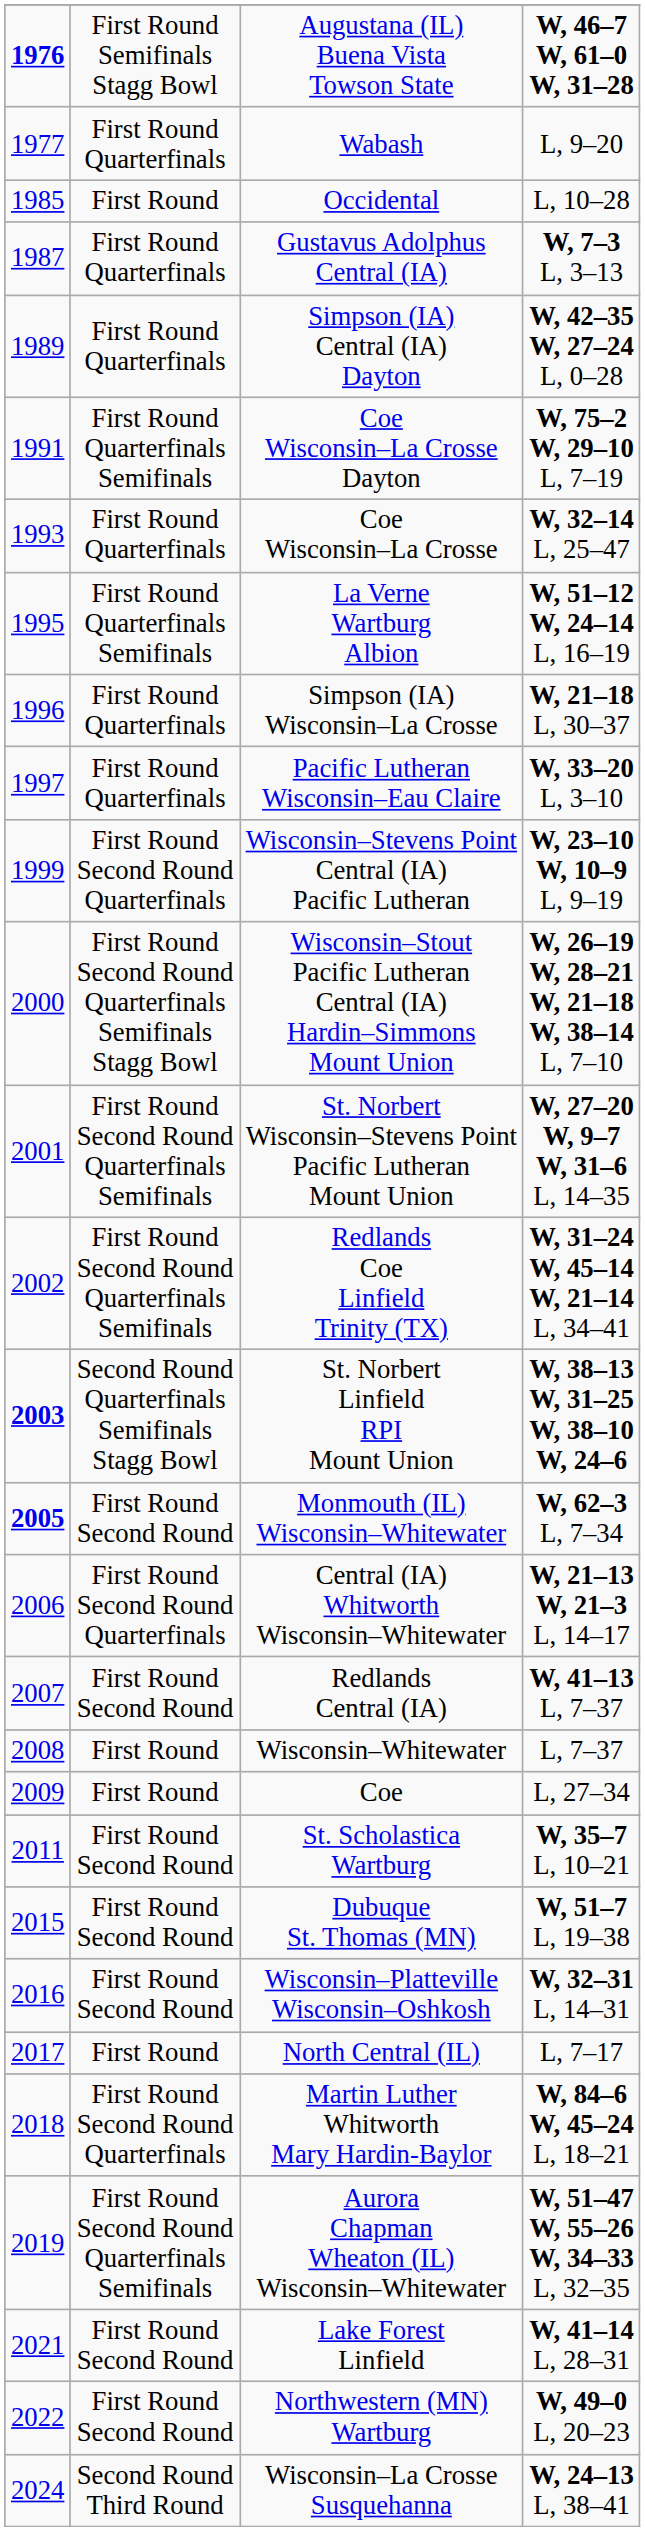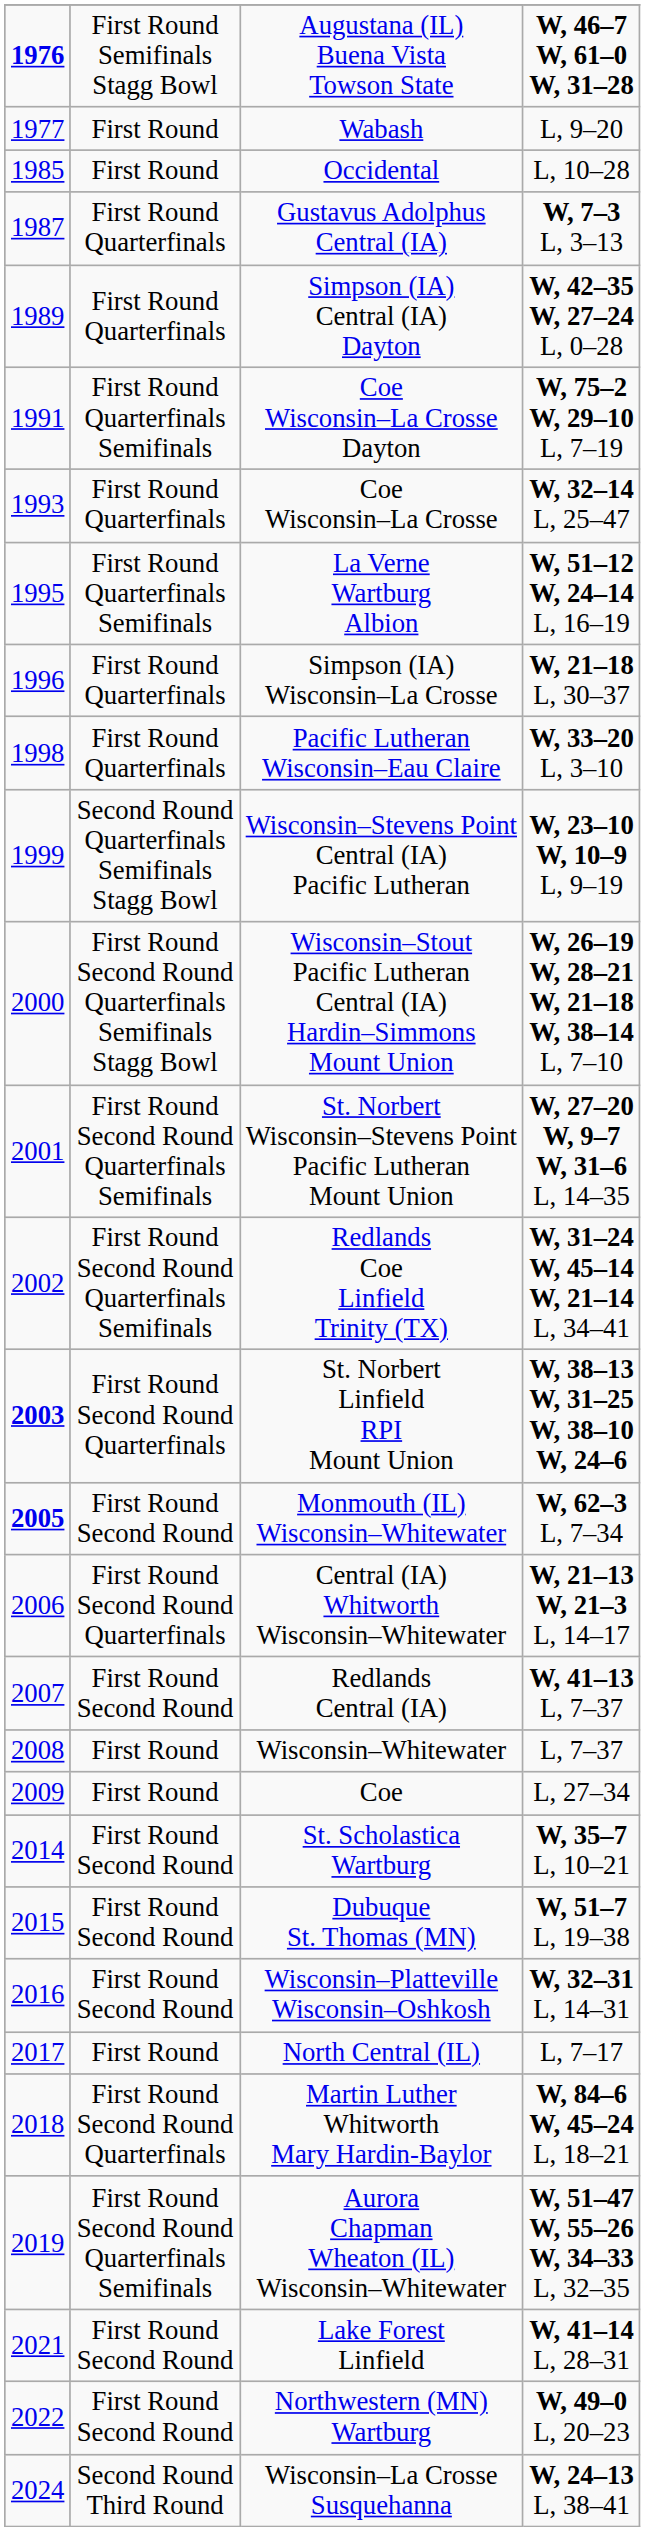 <table class="wikitable">
 <tr>
 </tr>
 <tr align="center">
 <td><strong><a href='#'>1976</a></strong></td>
 <td>First Round<br>Semifinals<br>Stagg Bowl</td>
 <td><a href='#'>Augustana (IL)</a><br><a href='#'>Buena Vista</a><br><a href='#'>Towson State</a></td>
 <td><strong>W, 46–7</strong><br><strong>W, 61–0</strong><br><strong>W, 31–28</strong></td>
 </tr>
 <tr align="center">
 <td><a href='#'>1977</a></td>
-<td>First Round<br>Quarterfinals</td>
+<td>First Round</td>
 <td><a href='#'>Wabash</a></td>
 <td>L, 9–20</td>
 </tr>
 <tr align="center">
 <td><a href='#'>1985</a></td>
 <td>First Round</td>
 <td><a href='#'>Occidental</a></td>
 <td>L, 10–28</td>
 </tr>
 <tr align="center">
 <td><a href='#'>1987</a></td>
 <td>First Round<br>Quarterfinals</td>
 <td><a href='#'>Gustavus Adolphus</a><br><a href='#'>Central (IA)</a></td>
 <td><strong>W, 7–3</strong><br>L, 3–13</td>
 </tr>
 <tr align="center">
 <td><a href='#'>1989</a></td>
 <td>First Round<br>Quarterfinals</td>
 <td><a href='#'>Simpson (IA)</a><br>Central (IA)<br><a href='#'>Dayton</a></td>
 <td><strong>W, 42–35</strong><br><strong>W, 27–24</strong><br>L, 0–28</td>
 </tr>
 <tr align="center">
 <td><a href='#'>1991</a></td>
 <td>First Round<br>Quarterfinals<br>Semifinals</td>
 <td><a href='#'>Coe</a><br><a href='#'>Wisconsin–La Crosse</a><br>Dayton</td>
 <td><strong>W, 75–2</strong><br><strong>W, 29–10</strong><br>L, 7–19</td>
 </tr>
 <tr align="center">
 <td><a href='#'>1993</a></td>
 <td>First Round<br>Quarterfinals</td>
 <td>Coe<br>Wisconsin–La Crosse</td>
 <td><strong>W, 32–14</strong><br>L, 25–47</td>
 </tr>
 <tr align="center">
 <td><a href='#'>1995</a></td>
 <td>First Round<br>Quarterfinals<br>Semifinals</td>
 <td><a href='#'>La Verne</a><br><a href='#'>Wartburg</a><br><a href='#'>Albion</a></td>
 <td><strong>W, 51–12</strong><br><strong>W, 24–14</strong><br>L, 16–19</td>
 </tr>
 <tr align="center">
 <td><a href='#'>1996</a></td>
 <td>First Round<br>Quarterfinals</td>
 <td>Simpson (IA)<br>Wisconsin–La Crosse</td>
 <td><strong>W, 21–18</strong><br>L, 30–37</td>
 </tr>
 <tr align="center">
-<td><a href='#'>1997</a></td>
+<td><a href='#'>1998</a></td>
 <td>First Round<br>Quarterfinals</td>
 <td><a href='#'>Pacific Lutheran</a><br><a href='#'>Wisconsin–Eau Claire</a></td>
 <td><strong>W, 33–20</strong><br>L, 3–10</td>
 </tr>
 <tr align="center">
 <td><a href='#'>1999</a></td>
-<td>First Round<br>Second Round<br>Quarterfinals</td>
+<td>Second Round<br>Quarterfinals<br>Semifinals<br>Stagg Bowl</td>
 <td><a href='#'>Wisconsin–Stevens Point</a><br>Central (IA)<br>Pacific Lutheran</td>
 <td><strong>W, 23–10</strong><br><strong>W, 10–9</strong><br>L, 9–19</td>
 </tr>
 <tr align="center">
 <td><a href='#'>2000</a></td>
 <td>First Round<br>Second Round<br>Quarterfinals<br>Semifinals<br>Stagg Bowl</td>
 <td><a href='#'>Wisconsin–Stout</a><br>Pacific Lutheran<br>Central (IA)<br><a href='#'>Hardin–Simmons</a><br><a href='#'>Mount Union</a></td>
 <td><strong>W, 26–19</strong><br><strong>W, 28–21 </strong><br><strong>W, 21–18</strong><br><strong>W, 38–14</strong><br>L, 7–10</td>
 </tr>
 <tr align="center">
 <td><a href='#'>2001</a></td>
 <td>First Round<br>Second Round<br>Quarterfinals<br>Semifinals</td>
 <td><a href='#'>St. Norbert</a><br>Wisconsin–Stevens Point<br>Pacific Lutheran<br>Mount Union</td>
 <td><strong>W, 27–20</strong><br><strong>W, 9–7</strong><br><strong>W, 31–6</strong><br>L, 14–35</td>
 </tr>
 <tr align="center">
 <td><a href='#'>2002</a></td>
 <td>First Round<br>Second Round<br>Quarterfinals<br>Semifinals</td>
 <td><a href='#'>Redlands</a><br>Coe<br><a href='#'>Linfield</a><br><a href='#'>Trinity (TX)</a></td>
 <td><strong>W, 31–24</strong><br><strong>W, 45–14</strong><br><strong>W, 21–14</strong><br>L, 34–41</td>
 </tr>
 <tr align="center">
 <td><strong><a href='#'>2003</a></strong></td>
-<td>Second Round<br>Quarterfinals<br>Semifinals<br>Stagg Bowl</td>
+<td>First Round<br>Second Round<br>Quarterfinals</td>
 <td>St. Norbert<br>Linfield<br><a href='#'>RPI</a><br>Mount Union</td>
 <td><strong>W, 38–13</strong><br><strong>W, 31–25</strong><br><strong>W, 38–10</strong><br><strong>W, 24–6</strong></td>
 </tr>
 <tr align="center">
 <td><strong><a href='#'>2005</a></strong></td>
 <td>First Round<br>Second Round</td>
 <td><a href='#'>Monmouth (IL)</a><br><a href='#'>Wisconsin–Whitewater</a></td>
 <td><strong>W, 62–3</strong><br>L, 7–34</td>
 </tr>
 <tr align="center">
 <td><a href='#'>2006</a></td>
 <td>First Round<br>Second Round<br>Quarterfinals</td>
 <td>Central (IA)<br><a href='#'>Whitworth</a><br>Wisconsin–Whitewater</td>
 <td><strong>W, 21–13</strong><br><strong>W, 21–3</strong><br>L, 14–17</td>
 </tr>
 <tr align="center">
 <td><a href='#'>2007</a></td>
 <td>First Round<br>Second Round</td>
 <td>Redlands<br>Central (IA)</td>
 <td><strong>W, 41–13</strong><br>L, 7–37</td>
 </tr>
 <tr align="center">
 <td><a href='#'>2008</a></td>
 <td>First Round</td>
 <td>Wisconsin–Whitewater</td>
 <td>L, 7–37</td>
 </tr>
 <tr align="center">
 <td><a href='#'>2009</a></td>
 <td>First Round</td>
 <td>Coe</td>
 <td>L, 27–34</td>
 </tr>
 <tr align="center">
-<td><a href='#'>2011</a></td>
+<td><a href='#'>2014</a></td>
 <td>First Round<br>Second Round</td>
 <td><a href='#'>St. Scholastica</a><br><a href='#'>Wartburg</a></td>
 <td><strong>W, 35–7</strong><br>L, 10–21</td>
 </tr>
 <tr align="center">
 <td><a href='#'>2015</a></td>
 <td>First Round<br>Second Round</td>
 <td><a href='#'>Dubuque</a><br><a href='#'>St. Thomas (MN)</a></td>
 <td><strong>W, 51–7</strong><br>L, 19–38</td>
 </tr>
 <tr align="center">
 <td><a href='#'>2016</a></td>
 <td>First Round<br>Second Round</td>
 <td><a href='#'>Wisconsin–Platteville</a><br><a href='#'>Wisconsin–Oshkosh</a></td>
 <td><strong>W, 32–31</strong><br>L, 14–31</td>
 </tr>
 <tr align="center">
 <td><a href='#'>2017</a></td>
 <td>First Round</td>
 <td><a href='#'>North Central (IL)</a></td>
 <td>L, 7–17</td>
 </tr>
 <tr align="center">
 <td><a href='#'>2018</a></td>
 <td>First Round<br>Second Round<br>Quarterfinals</td>
 <td><a href='#'>Martin Luther</a><br>Whitworth<br><a href='#'>Mary Hardin-Baylor</a></td>
 <td><strong>W, 84–6</strong><br><strong>W, 45–24</strong><br>L, 18–21</td>
 </tr>
 <tr align="center">
 <td><a href='#'>2019</a></td>
 <td>First Round<br>Second Round<br>Quarterfinals<br>Semifinals</td>
 <td><a href='#'>Aurora</a><br><a href='#'>Chapman</a><br><a href='#'>Wheaton (IL)</a><br>Wisconsin–Whitewater</td>
 <td><strong>W, 51–47</strong><br><strong>W, 55–26</strong><br><strong>W, 34–33</strong><br>L, 32–35</td>
 </tr>
 <tr align="center">
 <td><a href='#'>2021</a></td>
 <td>First Round<br>Second Round</td>
 <td><a href='#'>Lake Forest</a><br>Linfield</td>
 <td><strong>W, 41–14</strong><br>L, 28–31</td>
 </tr>
 <tr align="center">
 <td><a href='#'>2022</a></td>
 <td>First Round<br>Second Round</td>
 <td><a href='#'>Northwestern (MN)</a><br><a href='#'>Wartburg</a></td>
 <td><strong>W, 49–0</strong><br>L, 20–23</td>
 </tr>
 <tr align="center">
 <td><a href='#'>2024</a></td>
 <td>Second Round<br>Third Round</td>
 <td>Wisconsin–La Crosse<br><a href='#'>Susquehanna</a></td>
 <td><strong>W, 24–13</strong><br>L, 38–41</td>
 </tr>
 </table>
